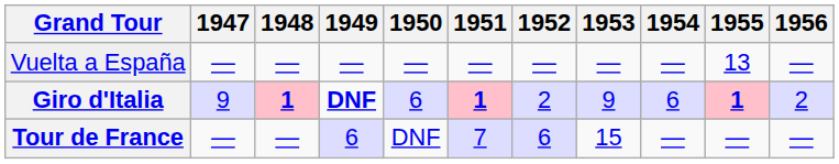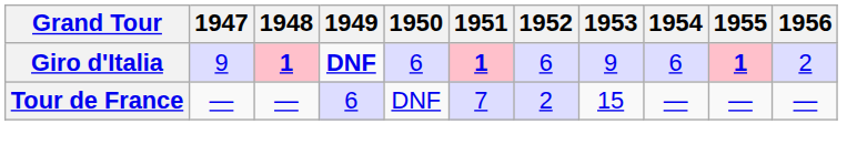 <table class="wikitable plainrowheaders">
 <tr>
 <th scope="col"><a href='#'>Grand Tour</a></th>
 <th scope="col">1947</th>
 <th scope="col">1948</th>
 <th scope="col">1949</th>
 <th scope="col">1950</th>
 <th scope="col">1951</th>
 <th scope="col">1952</th>
 <th scope="col">1953</th>
 <th scope="col">1954</th>
 <th scope="col">1955</th>
 <th scope="col">1956</th>
 </tr>
 <tr style="text-align:center;">
-<td style="text-align:left; background:#efefef;"> <a href='#'>Vuelta a España</a></td>
-<td><a href='#'>—</a></td>
-<td><a href='#'>—</a></td>
-<td><a href='#'>—</a></td>
-<td><a href='#'>—</a></td>
-<td><a href='#'>—</a></td>
-<td><a href='#'>—</a></td>
-<td><a href='#'>—</a></td>
-<td><a href='#'>—</a></td>
-<td><a href='#'>13</a></td>
-<td><a href='#'>—</a></td>
-</tr>
-<tr style="text-align:center;">
 <th scope="row"> <a href='#'>Giro d'Italia</a></th>
 <td style="background:#ddf;"><a href='#'>9</a></td>
 <td style="background:pink;"><a href='#'><strong>1</strong></a></td>
 <td><strong><a href='#'>DNF</a></strong></td>
 <td style="background:#ddf;"><a href='#'>6</a></td>
 <td style="background:pink;"><a href='#'><strong>1</strong></a></td>
-<td style="background:#ddf;"><a href='#'>2</a></td>
+<td style="background:#ddf;"><a href='#'>6</a></td>
 <td style="background:#ddf;"><a href='#'>9</a></td>
 <td style="background:#ddf;"><a href='#'>6</a></td>
 <td style="background:pink;"><a href='#'><strong>1</strong></a></td>
 <td style="background:#ddf;"><a href='#'>2</a></td>
 </tr>
 <tr style="text-align:center;">
 <th scope="row"> <a href='#'>Tour de France</a></th>
 <td><a href='#'>—</a></td>
 <td><a href='#'>—</a></td>
 <td style="background:#ddf;"><a href='#'>6</a></td>
 <td><a href='#'>DNF</a></td>
 <td style="background:#ddf;"><a href='#'>7</a></td>
-<td style="background:#ddf;"><a href='#'>6</a></td>
+<td style="background:#ddf;"><a href='#'>2</a></td>
 <td><a href='#'>15</a></td>
 <td><a href='#'>—</a></td>
 <td><a href='#'>—</a></td>
 <td><a href='#'>—</a></td>
 </tr>
 </table>
